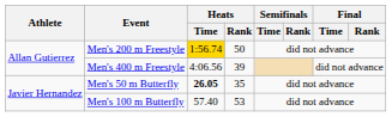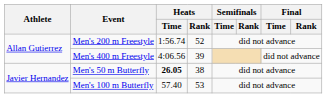 <table class=wikitable style="font-size:90%">
 <tr>
 <th rowspan="2">Athlete</th>
 <th rowspan="2">Event</th>
 <th colspan="2">Heats</th>
 <th colspan="2">Semifinals</th>
 <th colspan="2">Final</th>
 </tr>
 <tr>
 <th>Time</th>
 <th>Rank</th>
 <th>Time</th>
 <th>Rank</th>
 <th>Time</th>
 <th>Rank</th>
 </tr>
 <tr>
 <td rowspan="2"><a href='#'>Allan Gutierrez</a></td>
 <td><a href='#'>Men's 200 m Freestyle</a></td>
-<td align=center style="background: gold;">1:56.74</td>
-<td align=center>50</td>
+<td align=center>1:56.74</td>
+<td align=center>52</td>
 <td align=center colspan=4>did not advance</td>
 </tr>
 <tr>
 <td><a href='#'>Men's 400 m Freestyle</a></td>
 <td align=center>4:06.56</td>
 <td align=center>39</td>
 <td colspan= 2 bgcolor="wheat"></td>
 <td align=center colspan=2>did not advance</td>
 </tr>
 <tr>
 <td rowspan="2"><a href='#'>Javier Hernandez</a></td>
 <td><a href='#'>Men's 50 m Butterfly</a></td>
 <td align=center><strong>26.05</strong></td>
-<td align=center>35</td>
+<td align=center>38</td>
 <td align=center colspan=4>did not advance</td>
 </tr>
 <tr>
 <td><a href='#'>Men's 100 m Butterfly</a></td>
 <td align=center>57.40</td>
 <td align=center>53</td>
 <td align=center colspan=4>did not advance</td>
 </tr>
 </table>
